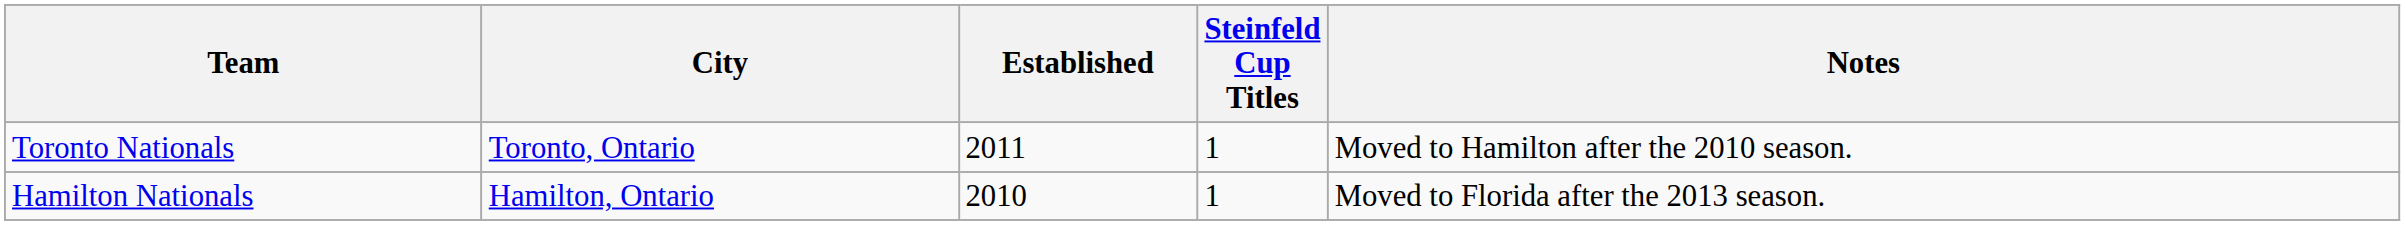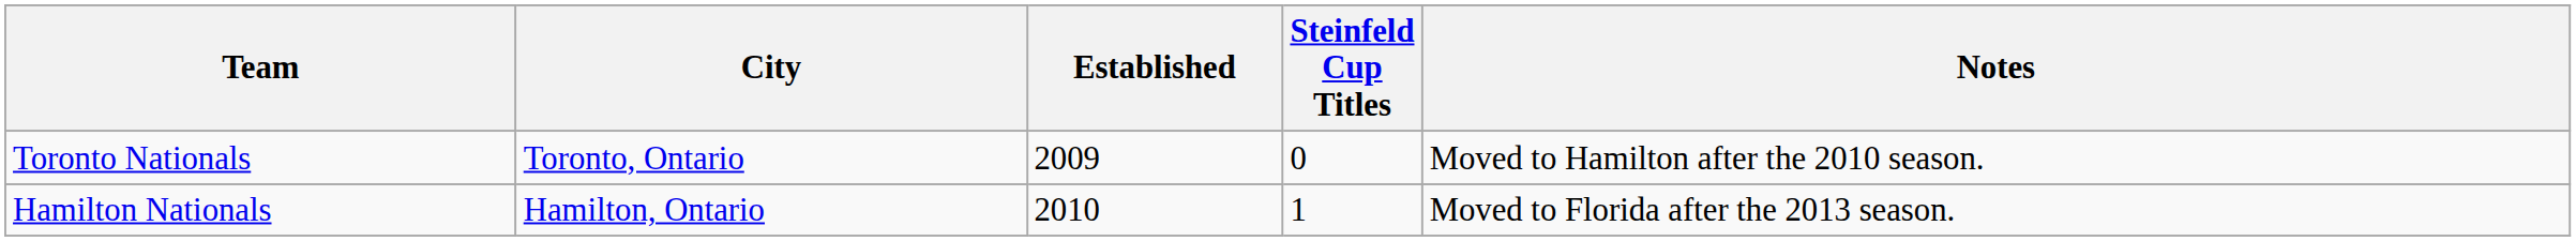 <table class="wikitable">
 <tr>
 <th bgcolor="#DDDDFF" width="20%">Team</th>
 <th bgcolor="#DDDDFF" width="20%">City</th>
 <th bgcolor="#DDDDFF" width="10%">Established</th>
 <th bgcolor="#DDDDFF" width="5%"><a href='#'>Steinfeld Cup</a> Titles</th>
 <th bgcolor="#DDDDFF" width="45%">Notes</th>
 </tr>
 <tr>
 <td><a href='#'>Toronto Nationals</a></td>
 <td><a href='#'>Toronto, Ontario</a></td>
-<td>2011</td>
-<td>1</td>
+<td>2009</td>
+<td>0</td>
 <td>Moved to Hamilton after the 2010 season.</td>
 </tr>
 <tr>
 <td><a href='#'>Hamilton Nationals</a></td>
 <td><a href='#'>Hamilton, Ontario</a></td>
 <td>2010</td>
 <td>1</td>
 <td>Moved to Florida after the 2013 season.</td>
 </tr>
 </table>
